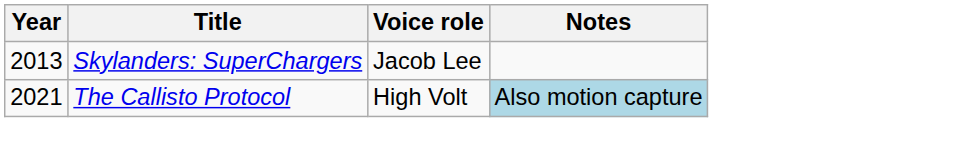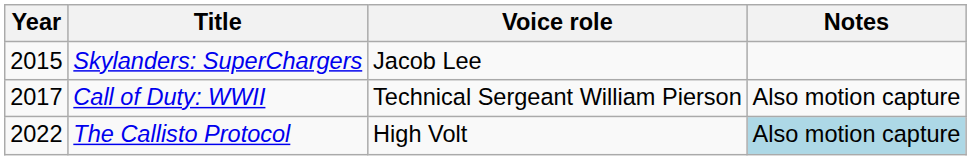 <table class="wikitable sortable">
 <tr>
 <th>Year</th>
 <th>Title</th>
 <th>Voice role</th>
 <th class="unsortable">Notes</th>
 </tr>
 <tr>
-<td>2013</td>
+<td>2015</td>
 <td><em><a href='#'>Skylanders: SuperChargers</a></em></td>
 <td>Jacob Lee</td>
 <td></td>
 </tr>
 <tr>
-<td>2021</td>
+<td>2017</td>
+<td><em><a href='#'>Call of Duty: WWII</a></em></td>
+<td>Technical Sergeant William Pierson</td>
+<td>Also motion capture</td>
+</tr>
+<tr>
+<td>2022</td>
 <td><em><a href='#'>The Callisto Protocol</a></em></td>
 <td>High Volt</td>
 <td style="background: lightblue;">Also motion capture</td>
 </tr>
 </table>
